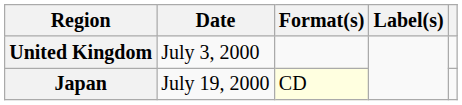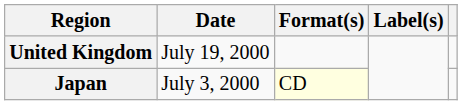 <table class="wikitable plainrowheaders">
 <tr>
 <th scope="col">Region</th>
 <th scope="col">Date</th>
 <th scope="col">Format(s)</th>
 <th scope="col">Label(s)</th>
 <th scope="col"></th>
 </tr>
 <tr>
 <th scope="row">United Kingdom</th>
-<td>July 3, 2000</td>
+<td>July 19, 2000</td>
 <td></td>
 <td rowspan="2"></td>
 <td align="center"></td>
 </tr>
 <tr>
 <th scope="row">Japan</th>
-<td>July 19, 2000</td>
+<td>July 3, 2000</td>
 <td style="background: lightyellow;">CD</td>
 <td align="center"></td>
 </tr>
 </table>
